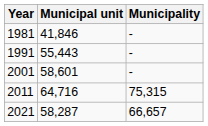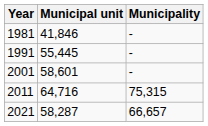 <table class=wikitable>
 <tr>
 <th>Year</th>
 <th>Municipal unit</th>
 <th>Municipality</th>
 </tr>
 <tr>
 <td>1981</td>
 <td>41,846</td>
 <td>-</td>
 </tr>
 <tr>
 <td>1991</td>
-<td>55,443</td>
+<td>55,445</td>
 <td>-</td>
 </tr>
 <tr>
 <td>2001</td>
 <td>58,601</td>
 <td>-</td>
 </tr>
 <tr>
 <td>2011</td>
 <td>64,716</td>
 <td>75,315</td>
 </tr>
 <tr>
 <td>2021</td>
 <td>58,287</td>
 <td>66,657</td>
 </tr>
 </table>
